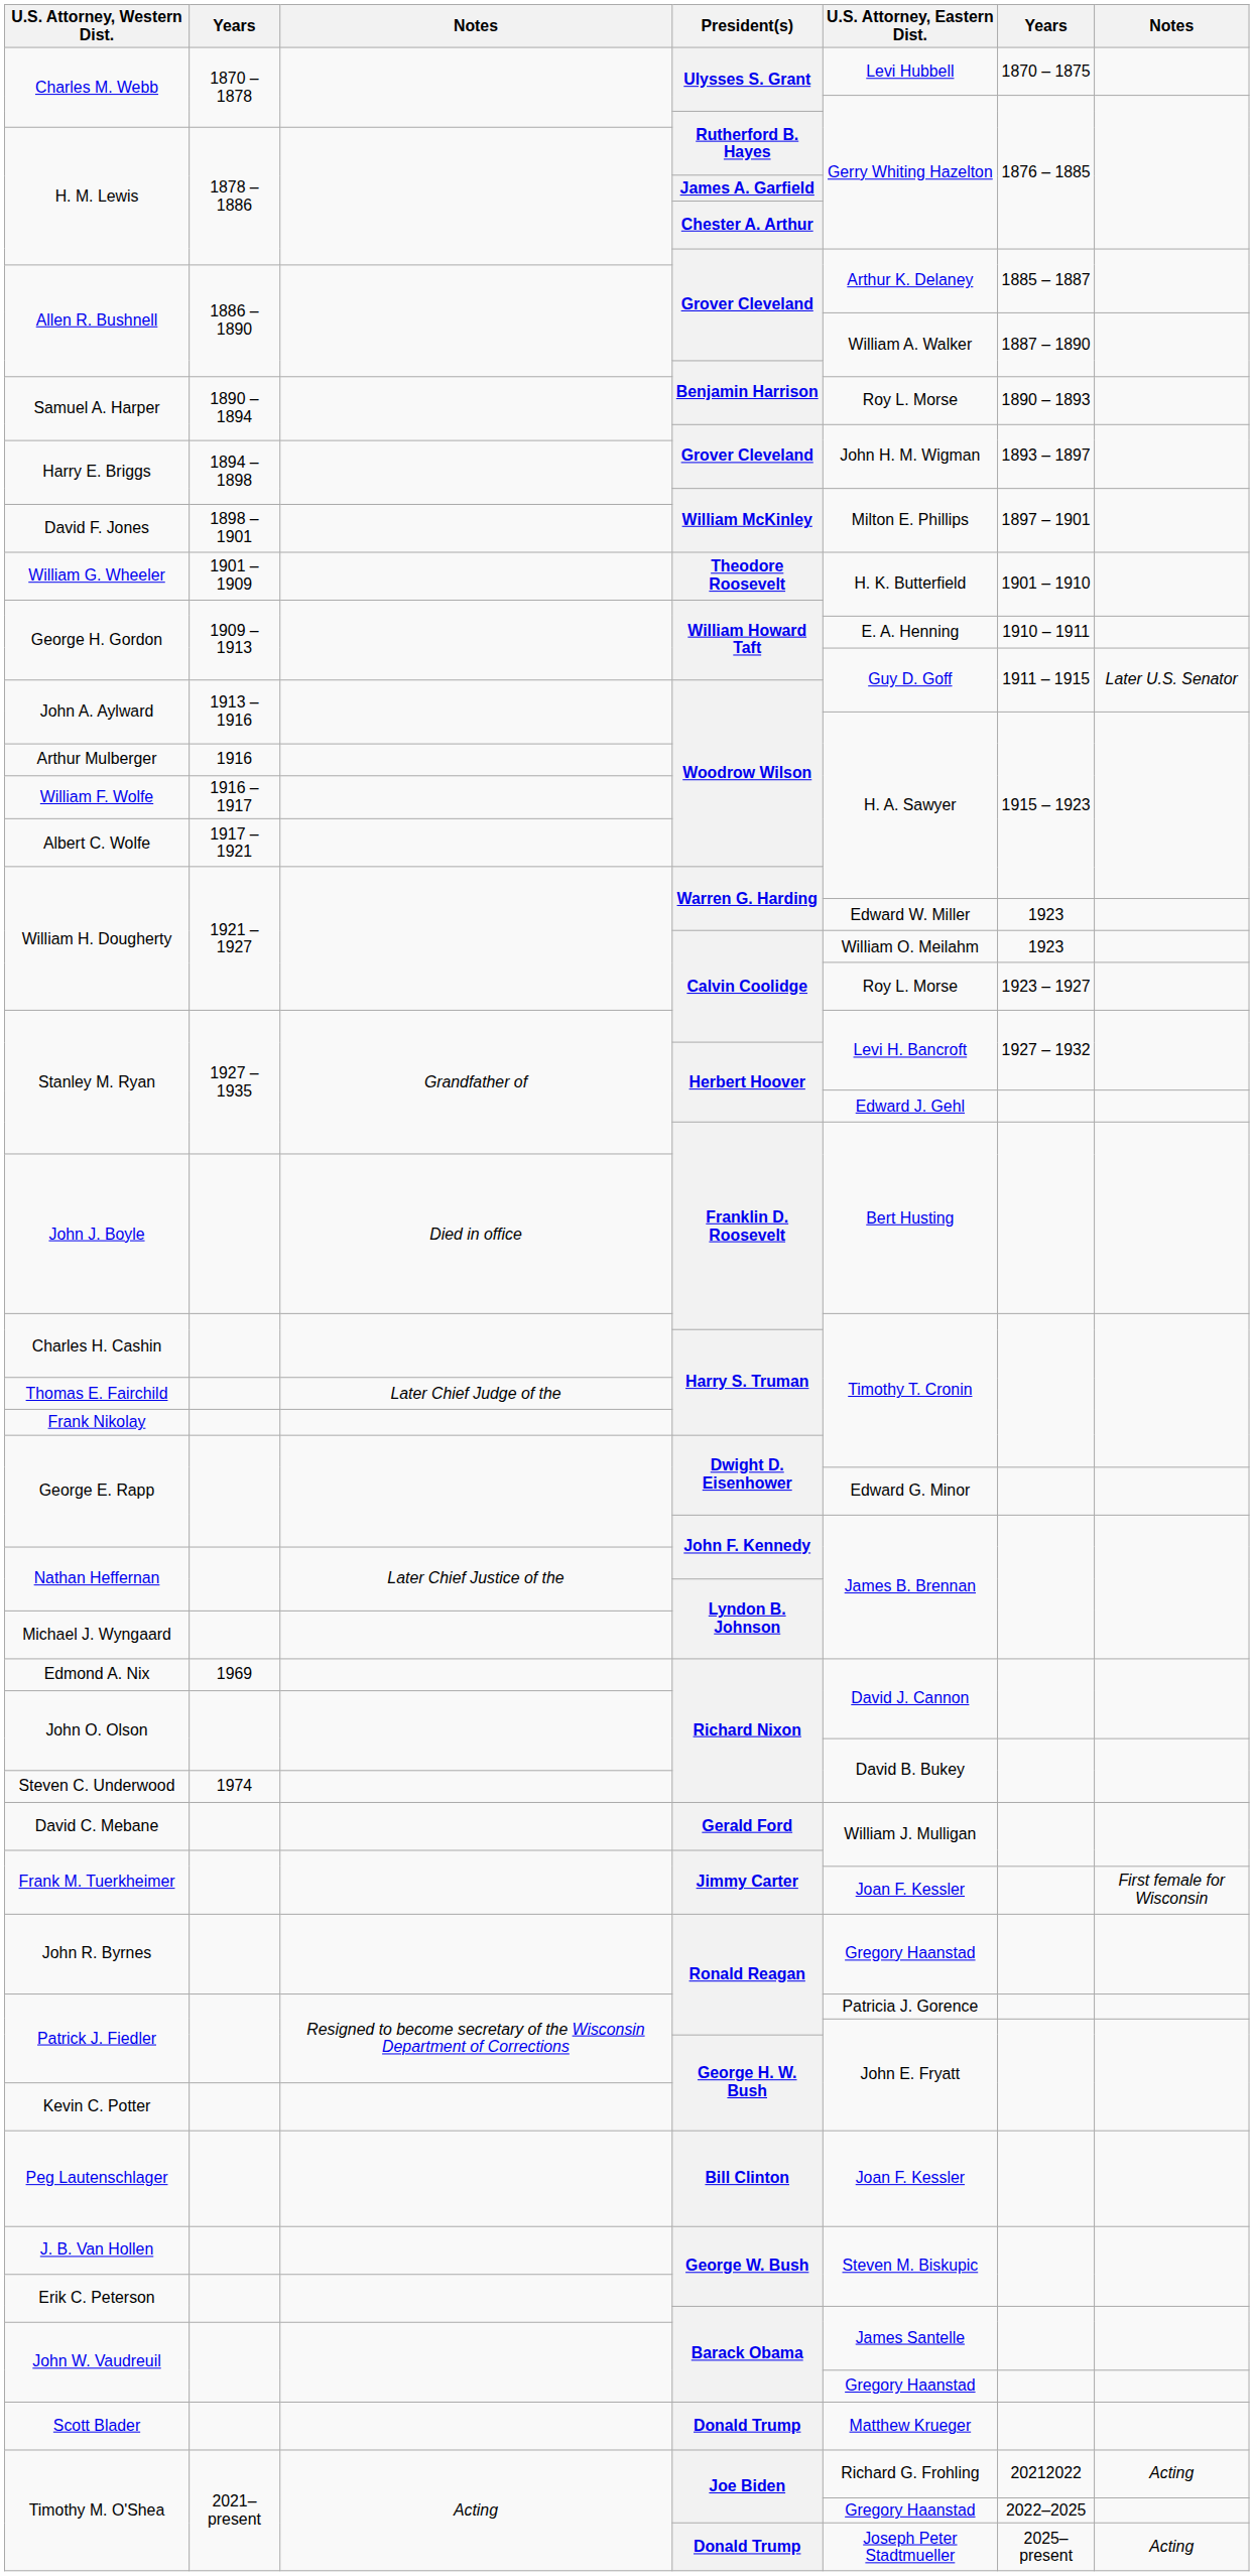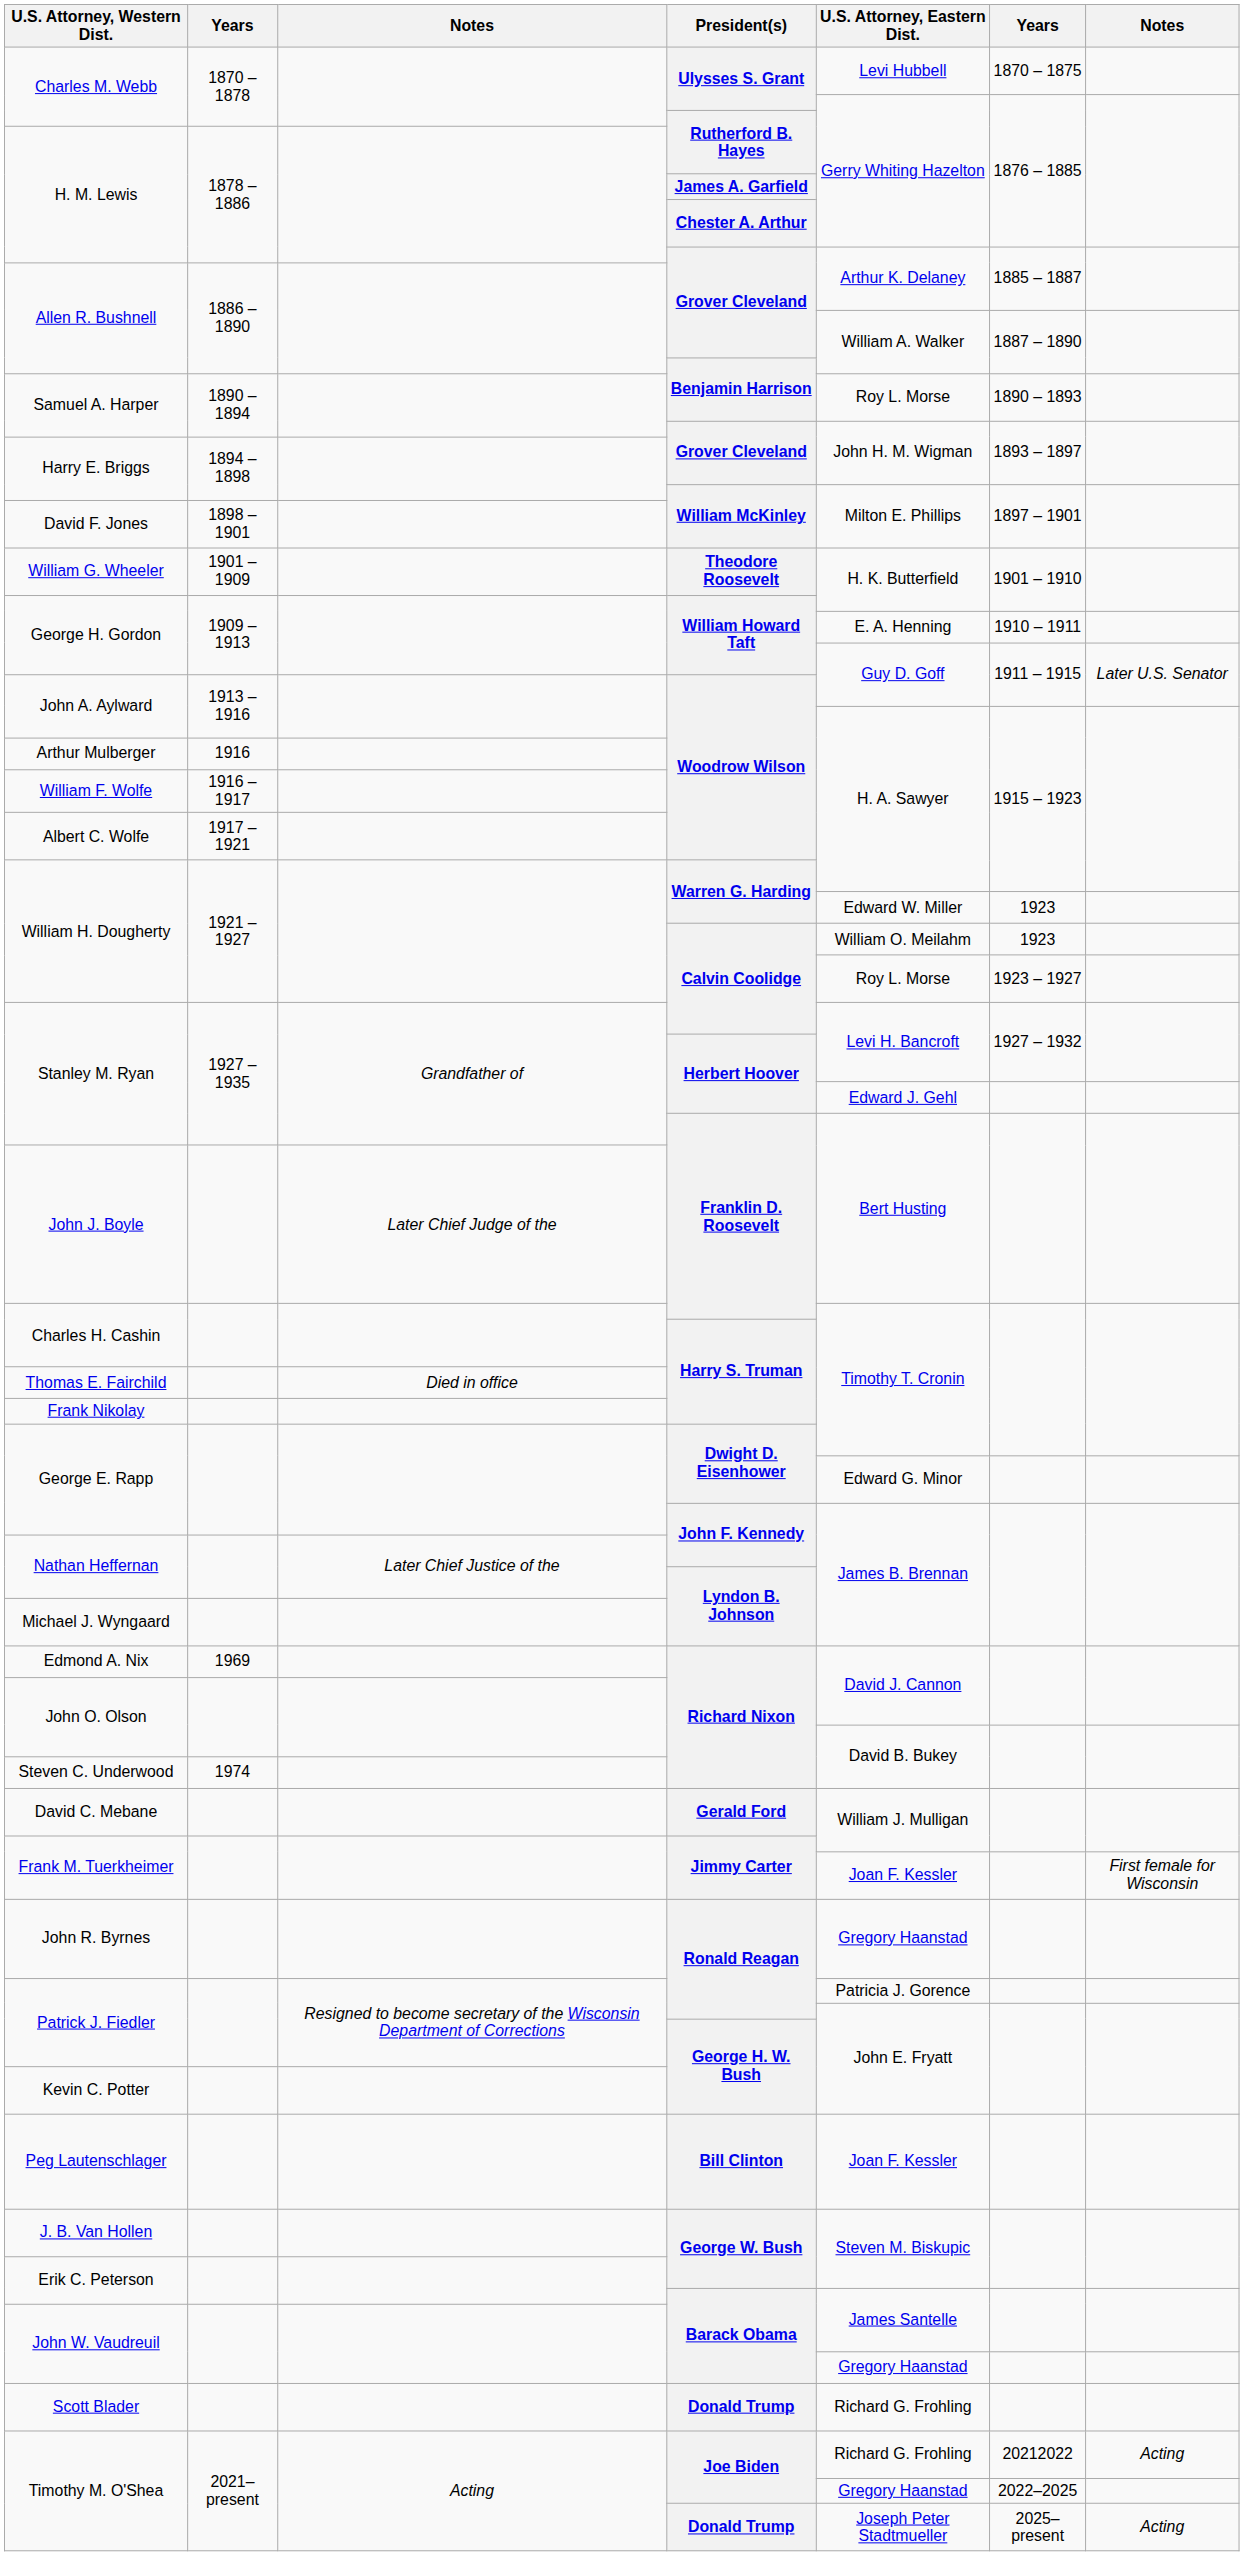 <table class=wikitable style="text-align:center">
 <tr>
 <th>U.S. Attorney, Western Dist.</th>
 <th>Years</th>
 <th>Notes</th>
 <th>President(s)</th>
 <th>U.S. Attorney, Eastern Dist.</th>
 <th>Years</th>
 <th>Notes</th>
 </tr>
 <tr style="height:3em">
 <td rowspan="3"><a href='#'>Charles M. Webb</a></td>
 <td rowspan="3">1870 – 1878</td>
 <td rowspan="3"></td>
 <th rowspan="2"><a href='#'>Ulysses S. Grant</a></th>
 <td><a href='#'>Levi Hubbell</a></td>
 <td>1870 – 1875</td>
 <td></td>
 </tr>
 <tr style="height:1em">
 <td rowspan="5"><a href='#'>Gerry Whiting Hazelton</a></td>
 <td rowspan="5">1876 – 1885</td>
 <td rowspan="5"></td>
 </tr>
 <tr style="height:1em">
 <th rowspan="2"><a href='#'>Rutherford B. Hayes</a></th>
 </tr>
 <tr style="height:3em">
 <td rowspan="4">H. M. Lewis</td>
 <td rowspan="4">1878 – 1886</td>
 <td rowspan="4"></td>
 </tr>
 <tr style="height:1em">
 <th><a href='#'>James A. Garfield</a></th>
 </tr>
 <tr style="height:3em">
 <th><a href='#'>Chester A. Arthur</a></th>
 </tr>
 <tr style="height:1em">
 <th rowspan="3"><a href='#'>Grover Cleveland</a></th>
 <td rowspan="2"><a href='#'>Arthur K. Delaney</a></td>
 <td rowspan="2">1885 – 1887</td>
 <td rowspan="2"></td>
 </tr>
 <tr style="height:3em">
 <td rowspan="3"><a href='#'>Allen R. Bushnell</a></td>
 <td rowspan="3">1886 – 1890</td>
 <td rowspan="3"></td>
 </tr>
 <tr style="height:3em">
 <td rowspan="2">William A. Walker</td>
 <td rowspan="2">1887 – 1890</td>
 <td rowspan="2"></td>
 </tr>
 <tr style="height:1em">
 <th rowspan="2"><a href='#'>Benjamin Harrison</a></th>
 </tr>
 <tr style="height:3em">
 <td rowspan="2">Samuel A. Harper</td>
 <td rowspan="2">1890 – 1894</td>
 <td rowspan="2"></td>
 <td>Roy L. Morse</td>
 <td>1890 – 1893</td>
 <td></td>
 </tr>
 <tr style="height:1em">
 <th rowspan="2"><a href='#'>Grover Cleveland</a></th>
 <td rowspan="2">John H. M. Wigman</td>
 <td rowspan="2">1893 – 1897</td>
 <td rowspan="2"></td>
 </tr>
 <tr style="height:3em">
 <td rowspan="2">Harry E. Briggs</td>
 <td rowspan="2">1894 – 1898</td>
 <td rowspan="2"></td>
 </tr>
 <tr style="height:1em">
 <th rowspan="2"><a href='#'>William McKinley</a></th>
 <td rowspan="2">Milton E. Phillips</td>
 <td rowspan="2">1897 – 1901</td>
 <td rowspan="2"></td>
 </tr>
 <tr style="height:3em">
 <td>David F. Jones</td>
 <td>1898 – 1901</td>
 <td></td>
 </tr>
 <tr style="height:3em">
 <td><a href='#'>William G. Wheeler</a></td>
 <td>1901 – 1909</td>
 <td></td>
 <th><a href='#'>Theodore Roosevelt</a></th>
 <td rowspan="2">H. K. Butterfield</td>
 <td rowspan="2">1901 – 1910</td>
 <td rowspan="2"></td>
 </tr>
 <tr style="height:1em">
 <td rowspan="3">George H. Gordon</td>
 <td rowspan="3">1909 – 1913</td>
 <td rowspan="3"></td>
 <th rowspan="3"><a href='#'>William Howard Taft</a></th>
 </tr>
 <tr style="height:2em">
 <td>E. A. Henning</td>
 <td>1910 – 1911</td>
 <td></td>
 </tr>
 <tr style="height:2em">
 <td rowspan="2"><a href='#'>Guy D. Goff</a></td>
 <td rowspan="2">1911 – 1915</td>
 <td rowspan="2"><em>Later U.S. Senator</em></td>
 </tr>
 <tr style="height:2em">
 <td rowspan="2">John A. Aylward</td>
 <td rowspan="2">1913 – 1916</td>
 <td rowspan="2"></td>
 <th rowspan="5"><a href='#'>Woodrow Wilson</a></th>
 </tr>
 <tr style="height:2em">
 <td rowspan="5">H. A. Sawyer</td>
 <td rowspan="5">1915 – 1923</td>
 <td rowspan="5"></td>
 </tr>
 <tr style="height:2em">
 <td>Arthur Mulberger</td>
 <td>1916</td>
 <td></td>
 </tr>
 <tr style="height:2em">
 <td><a href='#'>William F. Wolfe</a></td>
 <td>1916 – 1917</td>
 <td></td>
 </tr>
 <tr style="height:3em">
 <td>Albert C. Wolfe</td>
 <td>1917 – 1921</td>
 <td></td>
 </tr>
 <tr style="height:2em">
 <td rowspan="4">William H. Dougherty</td>
 <td rowspan="4">1921 – 1927</td>
 <td rowspan="4"></td>
 <th rowspan="2"><a href='#'>Warren G. Harding</a></th>
 </tr>
 <tr style="height:2em">
 <td>Edward W. Miller</td>
 <td>1923</td>
 <td></td>
 </tr>
 <tr style="height:2em">
 <th rowspan="3"><a href='#'>Calvin Coolidge</a></th>
 <td>William O. Meilahm</td>
 <td>1923</td>
 <td></td>
 </tr>
 <tr style="height:3em">
 <td>Roy L. Morse</td>
 <td>1923 – 1927</td>
 <td></td>
 </tr>
 <tr style="height:2em">
 <td rowspan="4">Stanley M. Ryan</td>
 <td rowspan="4">1927 – 1935</td>
 <td rowspan="4"><em>Grandfather of </em></td>
 <td rowspan="2"><a href='#'>Levi H. Bancroft</a></td>
 <td rowspan="2">1927 – 1932</td>
 <td rowspan="2"></td>
 </tr>
 <tr style="height:3em">
 <th rowspan="2"><a href='#'>Herbert Hoover</a></th>
 </tr>
 <tr style="height:2em">
 <td><a href='#'>Edward J. Gehl</a></td>
 <td></td>
 <td></td>
 </tr>
 <tr style="height:2em">
 <th rowspan="3"><a href='#'>Franklin D. Roosevelt</a></th>
 <td rowspan="2"><a href='#'>Bert Husting</a></td>
 <td rowspan="2"></td>
 <td rowspan="2"></td>
 </tr>
 <tr style="height:10em">
 <td><a href='#'>John J. Boyle</a></td>
 <td></td>
-<td><em>Died in office</em></td>
+<td><em>Later Chief Judge of the </em></td>
 </tr>
 <tr style="height:1em">
 <td rowspan="2">Charles H. Cashin</td>
 <td rowspan="2"></td>
 <td rowspan="2"></td>
 <td rowspan="5"><a href='#'>Timothy T. Cronin</a></td>
 <td rowspan="5"></td>
 <td rowspan="5"></td>
 </tr>
 <tr style="height:3em">
 <th rowspan="3"><a href='#'>Harry S. Truman</a></th>
 </tr>
 <tr style="height:2em">
 <td><a href='#'>Thomas E. Fairchild</a></td>
 <td></td>
-<td><em>Later Chief Judge of the </em></td>
+<td><em>Died in office</em></td>
 </tr>
 <tr style="height:1em">
 <td><a href='#'>Frank Nikolay</a></td>
 <td></td>
 <td></td>
 </tr>
 <tr style="height:2em">
 <td rowspan="3">George E. Rapp</td>
 <td rowspan="3"></td>
 <td rowspan="3"></td>
 <th rowspan="2"><a href='#'>Dwight D. Eisenhower</a></th>
 </tr>
 <tr style="height:3em">
 <td>Edward G. Minor</td>
 <td></td>
 <td></td>
 </tr>
 <tr style="height:2em">
 <th rowspan="2"><a href='#'>John F. Kennedy</a></th>
 <td rowspan="4"><a href='#'>James B. Brennan</a></td>
 <td rowspan="4"></td>
 <td rowspan="4"></td>
 </tr>
 <tr style="height:2em">
 <td rowspan="2"><a href='#'>Nathan Heffernan</a></td>
 <td rowspan="2"></td>
 <td rowspan="2"><em>Later Chief Justice of the </em></td>
 </tr>
 <tr style="height:2em">
 <th rowspan="2"><a href='#'>Lyndon B. Johnson</a></th>
 </tr>
 <tr style="height:3em">
 <td>Michael J. Wyngaard</td>
 <td></td>
 <td></td>
 </tr>
 <tr style="height:2em">
 <td>Edmond A. Nix</td>
 <td>1969</td>
 <td></td>
 <th rowspan="4"><a href='#'>Richard Nixon</a></th>
 <td rowspan="2"><a href='#'>David J. Cannon</a></td>
 <td rowspan="2"></td>
 <td rowspan="2"></td>
 </tr>
 <tr style="height:3em">
 <td rowspan="2">John O. Olson</td>
 <td rowspan="2"></td>
 <td rowspan="2"></td>
 </tr>
 <tr style="height:2em">
 <td rowspan="2">David B. Bukey</td>
 <td rowspan="2"></td>
 <td rowspan="2"></td>
 </tr>
 <tr style="height:2em">
 <td>Steven C. Underwood</td>
 <td>1974</td>
 <td></td>
 </tr>
 <tr style="height:3em">
 <td>David C. Mebane</td>
 <td></td>
 <td></td>
 <th><a href='#'>Gerald Ford</a></th>
 <td rowspan="2">William J. Mulligan</td>
 <td rowspan="2"></td>
 <td rowspan="2"></td>
 </tr>
 <tr style="height:1em">
 <td rowspan="2"><a href='#'>Frank M. Tuerkheimer</a></td>
 <td rowspan="2"></td>
 <td rowspan="2"></td>
 <th rowspan="2"><a href='#'>Jimmy Carter</a></th>
 </tr>
 <tr style="height:3em">
 <td><a href='#'>Joan F. Kessler</a></td>
 <td></td>
 <td><em>First female  for Wisconsin</em></td>
 </tr>
 <tr style="height:5em">
 <td>John R. Byrnes</td>
 <td></td>
 <td></td>
 <th rowspan="3"><a href='#'>Ronald Reagan</a></th>
 <td><a href='#'>Gregory Haanstad</a></td>
 <td></td>
 <td></td>
 </tr>
 <tr style="height:1em">
 <td rowspan="3"><a href='#'>Patrick J. Fiedler</a></td>
 <td rowspan="3"></td>
 <td rowspan="3"><em>Resigned to become secretary of the <a href='#'>Wisconsin Department of Corrections</a></em></td>
 <td>Patricia J. Gorence</td>
 <td></td>
 <td></td>
 </tr>
 <tr style="height:1em">
 <td rowspan="3">John E. Fryatt</td>
 <td rowspan="3"></td>
 <td rowspan="3"></td>
 </tr>
 <tr style="height:3em">
 <th rowspan="2"><a href='#'>George H. W. Bush</a></th>
 </tr>
 <tr style="height:3em">
 <td>Kevin C. Potter</td>
 <td></td>
 <td></td>
 </tr>
 <tr style="height:6em">
 <td><a href='#'>Peg Lautenschlager</a></td>
 <td></td>
 <td></td>
 <th><a href='#'>Bill Clinton</a></th>
 <td><a href='#'>Joan F. Kessler</a></td>
 <td></td>
 <td></td>
 </tr>
 <tr style="height:3em">
 <td><a href='#'>J. B. Van Hollen</a></td>
 <td></td>
 <td></td>
 <th rowspan="2"><a href='#'>George W. Bush</a></th>
 <td rowspan="2"><a href='#'>Steven M. Biskupic</a></td>
 <td rowspan="2"></td>
 <td rowspan="2"></td>
 </tr>
 <tr style="height:2em">
 <td rowspan="2">Erik C. Peterson</td>
 <td rowspan="2"></td>
 <td rowspan="2"></td>
 </tr>
 <tr style="height:1em">
 <th rowspan="3"><a href='#'>Barack Obama</a></th>
 <td rowspan="2"><a href='#'>James Santelle</a></td>
 <td rowspan="2"></td>
 <td rowspan="2"></td>
 </tr>
 <tr style="height:3em">
 <td rowspan="2"><a href='#'>John W. Vaudreuil</a></td>
 <td rowspan="2"></td>
 <td rowspan="2"></td>
 </tr>
 <tr style="height:2em">
 <td><a href='#'>Gregory Haanstad</a></td>
 <td></td>
 <td></td>
 </tr>
 <tr style="height:3em">
 <td><a href='#'>Scott Blader</a></td>
 <td></td>
 <td></td>
 <th><a href='#'>Donald Trump</a></th>
-<td><a href='#'>Matthew Krueger</a></td>
+<td>Richard G. Frohling</td>
 <td></td>
 <td></td>
 </tr>
 <tr style="height:3em">
 <td rowspan="3">Timothy M. O'Shea</td>
 <td rowspan="3">2021–present</td>
 <td rowspan="3"><em>Acting</em></td>
 <th rowspan="2"><a href='#'>Joe Biden</a></th>
 <td>Richard G. Frohling</td>
 <td>20212022</td>
 <td><em>Acting</em></td>
 </tr>
 <tr>
 <td><a href='#'>Gregory Haanstad</a></td>
 <td>2022–2025</td>
 <td></td>
 </tr>
 <tr style="height:3em">
 <th><a href='#'>Donald Trump</a></th>
 <td><a href='#'>Joseph Peter Stadtmueller</a></td>
 <td>2025–present</td>
 <td><em>Acting</em></td>
 </tr>
 </table>
